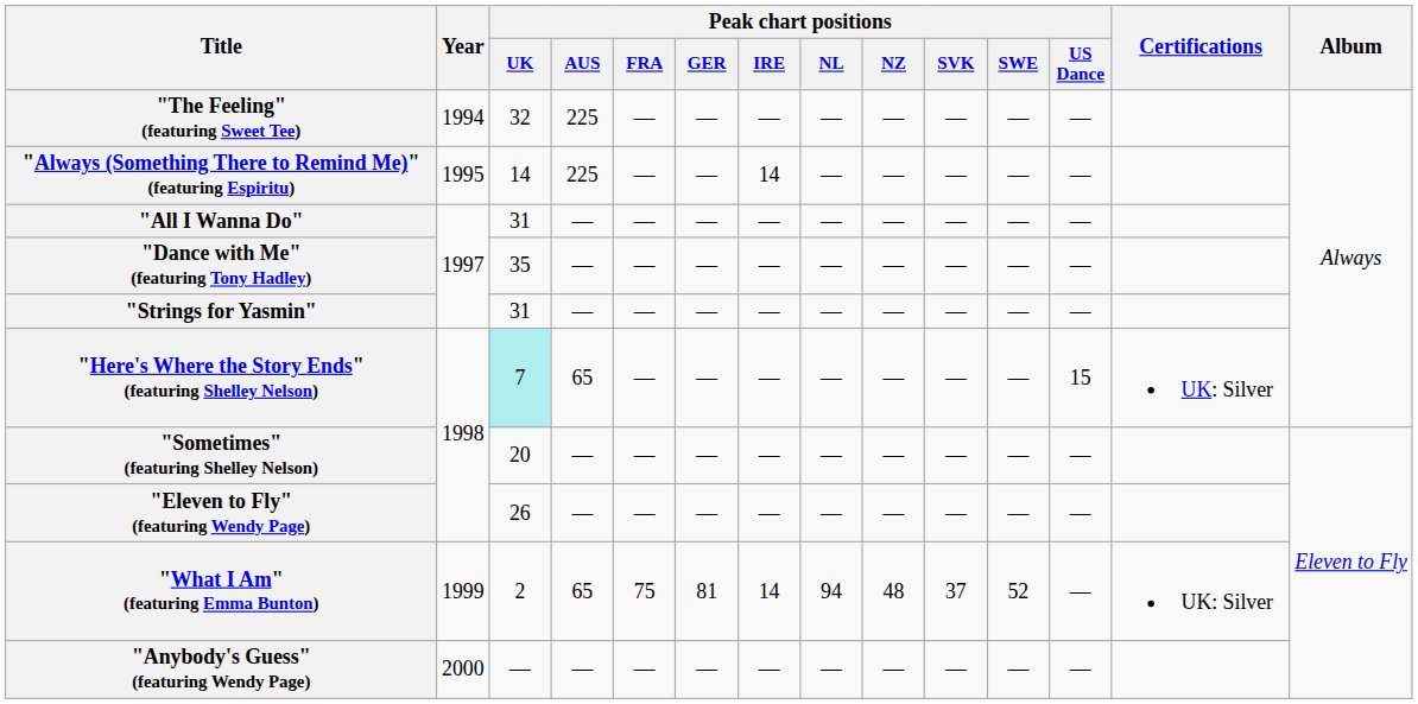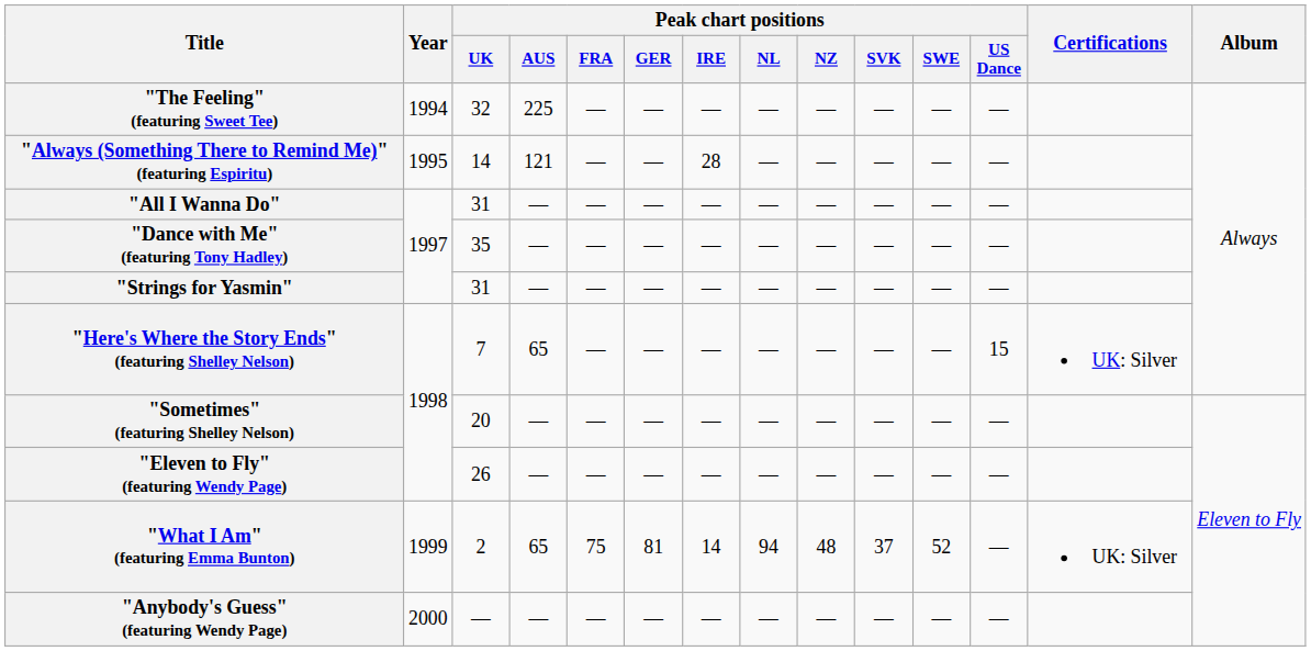 <table class="wikitable plainrowheaders" style="text-align:center;">
 <tr>
 <th scope="col" rowspan="2" style="width:20em;">Title</th>
 <th scope="col" rowspan="2">Year</th>
 <th scope="col" colspan="10">Peak chart positions</th>
 <th scope="col" rowspan="2" style="width:8em;"><a href='#'>Certifications</a></th>
 <th scope="col" rowspan="2">Album</th>
 </tr>
 <tr>
 <th scope="col" style="width:3em;font-size:85%;"><a href='#'>UK</a><br></th>
 <th scope="col" style="width:3em;font-size:85%;"><a href='#'>AUS</a><br></th>
 <th scope="col" style="width:3em;font-size:85%;"><a href='#'>FRA</a><br></th>
 <th scope="col" style="width:3em;font-size:85%;"><a href='#'>GER</a><br></th>
 <th scope="col" style="width:3em;font-size:85%;"><a href='#'>IRE</a><br></th>
 <th scope="col" style="width:3em;font-size:85%;"><a href='#'>NL</a><br></th>
 <th scope="col" style="width:3em;font-size:85%;"><a href='#'>NZ</a><br></th>
 <th scope="col" style="width:3em;font-size:85%;"><a href='#'>SVK</a><br></th>
 <th scope="col" style="width:3em;font-size:85%;"><a href='#'>SWE</a><br></th>
 <th scope="col" style="width:3em;font-size:85%;"><a href='#'>US Dance</a></th>
 </tr>
 <tr>
 <th scope="row">"The Feeling" <br><small>(featuring <a href='#'>Sweet Tee</a>) </small></th>
 <td>1994</td>
 <td>32</td>
 <td>225</td>
 <td>—</td>
 <td>—</td>
 <td>—</td>
 <td>—</td>
 <td>—</td>
 <td>—</td>
 <td>—</td>
 <td>—</td>
 <td></td>
 <td style="text-align:center;" rowspan="6"><em>Always</em></td>
 </tr>
 <tr>
 <th scope="row">"<a href='#'>Always (Something There to Remind Me)</a>" <br><small>(featuring <a href='#'>Espiritu</a>) </small></th>
 <td>1995</td>
 <td>14</td>
-<td>225</td>
+<td>121</td>
 <td>—</td>
 <td>—</td>
-<td>14</td>
+<td>28</td>
 <td>—</td>
 <td>—</td>
 <td>—</td>
 <td>—</td>
 <td>—</td>
 <td></td>
 </tr>
 <tr>
 <th scope="row">"All I Wanna Do"</th>
 <td rowspan="3">1997</td>
 <td>31</td>
 <td>—</td>
 <td>—</td>
 <td>—</td>
 <td>—</td>
 <td>—</td>
 <td>—</td>
 <td>—</td>
 <td>—</td>
 <td>—</td>
 <td></td>
 </tr>
 <tr>
 <th scope="row">"Dance with Me" <br><small>(featuring <a href='#'>Tony Hadley</a>)</small></th>
 <td>35</td>
 <td>—</td>
 <td>—</td>
 <td>—</td>
 <td>—</td>
 <td>—</td>
 <td>—</td>
 <td>—</td>
 <td>—</td>
 <td>—</td>
 <td></td>
 </tr>
 <tr>
 <th scope="row">"Strings for Yasmin"</th>
 <td>31</td>
 <td>—</td>
 <td>—</td>
 <td>—</td>
 <td>—</td>
 <td>—</td>
 <td>—</td>
 <td>—</td>
 <td>—</td>
 <td>—</td>
 <td></td>
 </tr>
 <tr>
 <th scope="row">"<a href='#'>Here's Where the Story Ends</a>" <br><small>(featuring <a href='#'>Shelley Nelson</a>)</small></th>
 <td rowspan="3">1998</td>
-<td style="background: paleturquoise;">7</td>
+<td>7</td>
 <td>65</td>
 <td>—</td>
 <td>—</td>
 <td>—</td>
 <td>—</td>
 <td>—</td>
 <td>—</td>
 <td>—</td>
 <td>15</td>
 <td><br><ul><li><a href='#'>UK</a>: Silver</li></ul></td>
 </tr>
 <tr>
 <th scope="row">"Sometimes" <br><small>(featuring Shelley Nelson)</small></th>
 <td>20</td>
 <td>—</td>
 <td>—</td>
 <td>—</td>
 <td>—</td>
 <td>—</td>
 <td>—</td>
 <td>—</td>
 <td>—</td>
 <td>—</td>
 <td></td>
 <td style="text-align:center;" rowspan="4"><em><a href='#'>Eleven to Fly</a></em></td>
 </tr>
 <tr>
 <th scope="row">"Eleven to Fly" <br><small>(featuring <a href='#'>Wendy Page</a>)</small></th>
 <td>26</td>
 <td>—</td>
 <td>—</td>
 <td>—</td>
 <td>—</td>
 <td>—</td>
 <td>—</td>
 <td>—</td>
 <td>—</td>
 <td>—</td>
 <td></td>
 </tr>
 <tr>
 <th scope="row">"<a href='#'>What I Am</a>" <br><small>(featuring <a href='#'>Emma Bunton</a>)</small></th>
 <td>1999</td>
 <td>2</td>
 <td>65</td>
 <td>75</td>
 <td>81</td>
 <td>14</td>
 <td>94</td>
 <td>48</td>
 <td>37</td>
 <td>52</td>
 <td>—</td>
 <td><br><ul><li>UK: Silver</li></ul></td>
 </tr>
 <tr>
 <th scope="row">"Anybody's Guess" <br><small>(featuring Wendy Page)</small></th>
 <td>2000</td>
 <td>—</td>
 <td>—</td>
 <td>—</td>
 <td>—</td>
 <td>—</td>
 <td>—</td>
 <td>—</td>
 <td>—</td>
 <td>—</td>
 <td>—</td>
 <td></td>
 </tr>
 </table>
